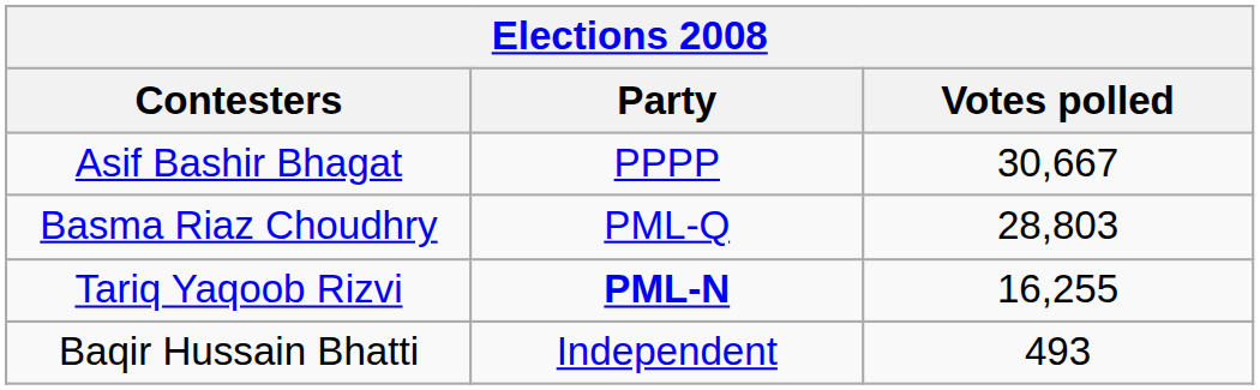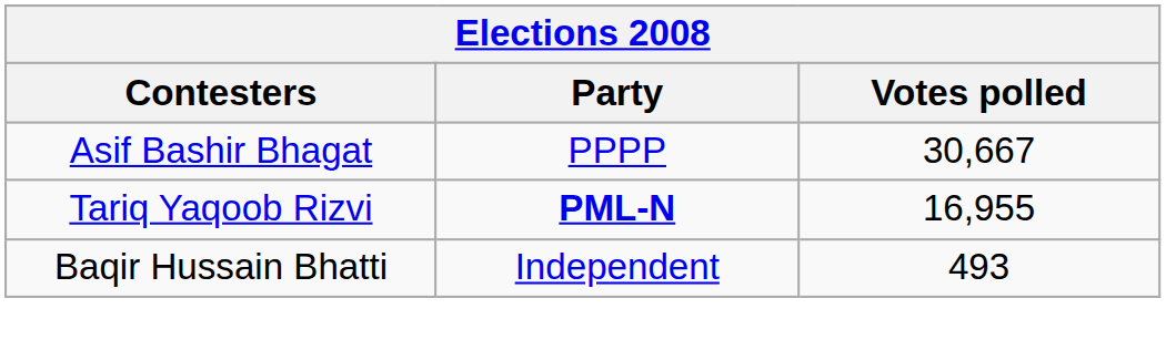 <table class="wikitable plainrowheaders sortable" style="font-size:100%">
 <tr>
 <th colspan="3" rowspan="1"><strong><a href='#'>Elections 2008</a></strong></th>
 </tr>
 <tr>
 <th scope="col" style="width:180px">Contesters</th>
 <th scope="col" style="width:150px">Party</th>
 <th scope="col" style="width:150px">Votes polled</th>
 </tr>
 <tr>
 <td align="center"><a href='#'>Asif Bashir Bhagat</a></td>
 <td align="center"><a href='#'>PPPP</a></td>
 <td align="center">30,667</td>
 </tr>
 <tr>
-<td align="center"><a href='#'>Basma Riaz Choudhry</a></td>
-<td align="center"><a href='#'>PML-Q</a></td>
-<td align="center">28,803</td>
-</tr>
-<tr>
 <td align="center"><a href='#'>Tariq Yaqoob Rizvi</a></td>
 <td align="center"><strong><a href='#'>PML-N</a></strong></td>
-<td align="center">16,255</td>
+<td align="center">16,955</td>
 </tr>
 <tr>
 <td align="center">Baqir Hussain Bhatti</td>
 <td align="center"><a href='#'>Independent</a></td>
 <td align="center">493</td>
 </tr>
 </table>
